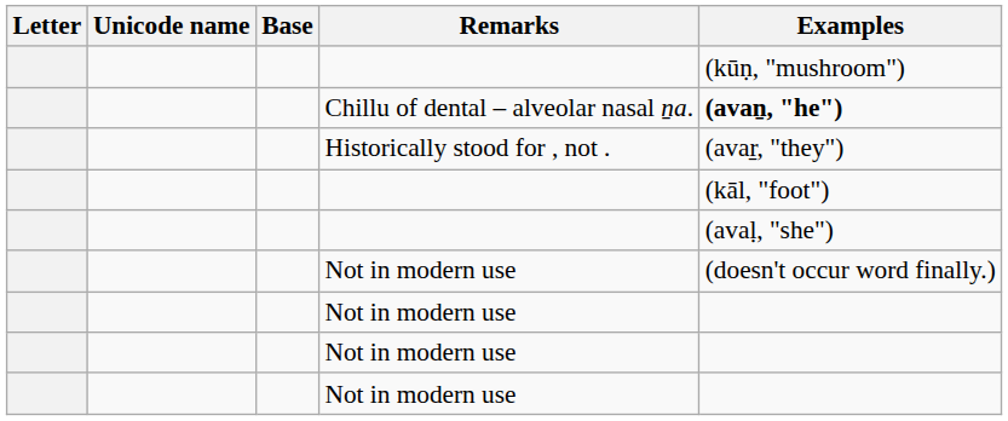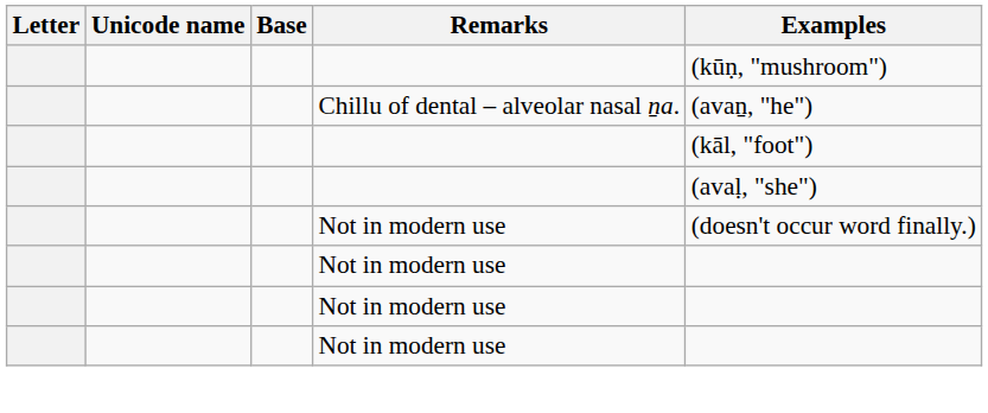 <table class="wikitable" style="margin-left:30px">
 <tr>
 <th scope="col">Letter</th>
 <th scope="col">Unicode name</th>
 <th scope="col">Base</th>
 <th scope="col">Remarks</th>
 <th scope="col">Examples</th>
 </tr>
 <tr>
 <th scope="row"></th>
 <td></td>
 <td> <strong></strong></td>
 <td></td>
 <td> (kūṇ, "mushroom")</td>
 </tr>
 <tr>
 <th scope="row"></th>
 <td></td>
 <td> <strong></strong></td>
 <td>Chillu of dental – alveolar nasal <em>ṉa</em>.</td>
-<td><strong> (avaṉ, "he")</strong></td>
-</tr>
-<tr>
-<th scope="row"></th>
-<td></td>
-<td> <strong></strong></td>
-<td>Historically stood for  , not  .</td>
-<td> (avar̠, "they")</td>
+<td> (avaṉ, "he")</td>
 </tr>
 <tr>
 <th scope="row"></th>
 <td></td>
 <td> <strong></strong></td>
 <td></td>
 <td> (kāl, "foot")</td>
 </tr>
 <tr>
 <th scope="row"></th>
 <td></td>
 <td> <strong></strong></td>
 <td></td>
 <td> (avaḷ, "she")</td>
 </tr>
 <tr>
 <th scope="row"></th>
 <td></td>
 <td> <strong></strong></td>
 <td>Not in modern use</td>
 <td> (doesn't occur word finally.)</td>
 </tr>
 <tr>
 <th scope="row"></th>
 <td></td>
 <td> <strong></strong></td>
 <td>Not in modern use</td>
 <td></td>
 </tr>
 <tr>
 <th scope="row"></th>
 <td></td>
 <td> <strong></strong></td>
 <td>Not in modern use</td>
 <td></td>
 </tr>
 <tr>
 <th scope="row"></th>
 <td></td>
 <td> <strong></strong></td>
 <td>Not in modern use</td>
 <td></td>
 </tr>
 </table>
